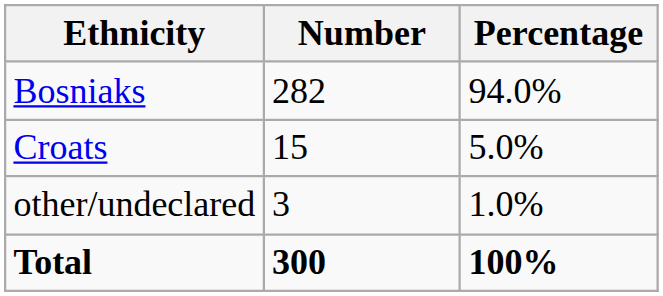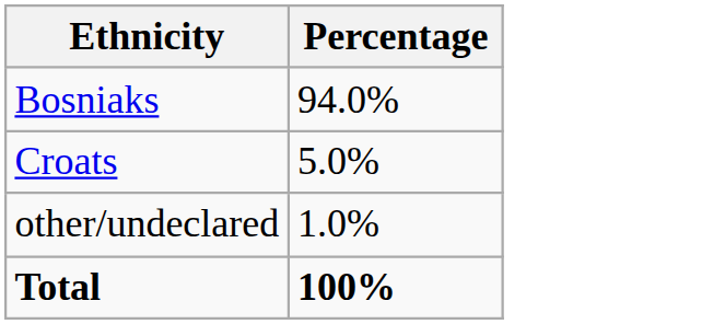 <table class="wikitable">
 <tr>
 <th width="100px">Ethnicity</th>
-<th width="80px">Number</th>
 <th width="80px">Percentage</th>
 </tr>
 <tr>
 <td><a href='#'>Bosniaks</a></td>
-<td>282</td>
 <td>94.0%</td>
 </tr>
 <tr>
 <td><a href='#'>Croats</a></td>
-<td>15</td>
 <td>5.0%</td>
 </tr>
 <tr>
 <td>other/undeclared</td>
-<td>3</td>
 <td>1.0%</td>
 </tr>
 <tr>
 <td><strong>Total</strong></td>
-<td><strong>300</strong></td>
 <td><strong>100%</strong></td>
 </tr>
 </table>
